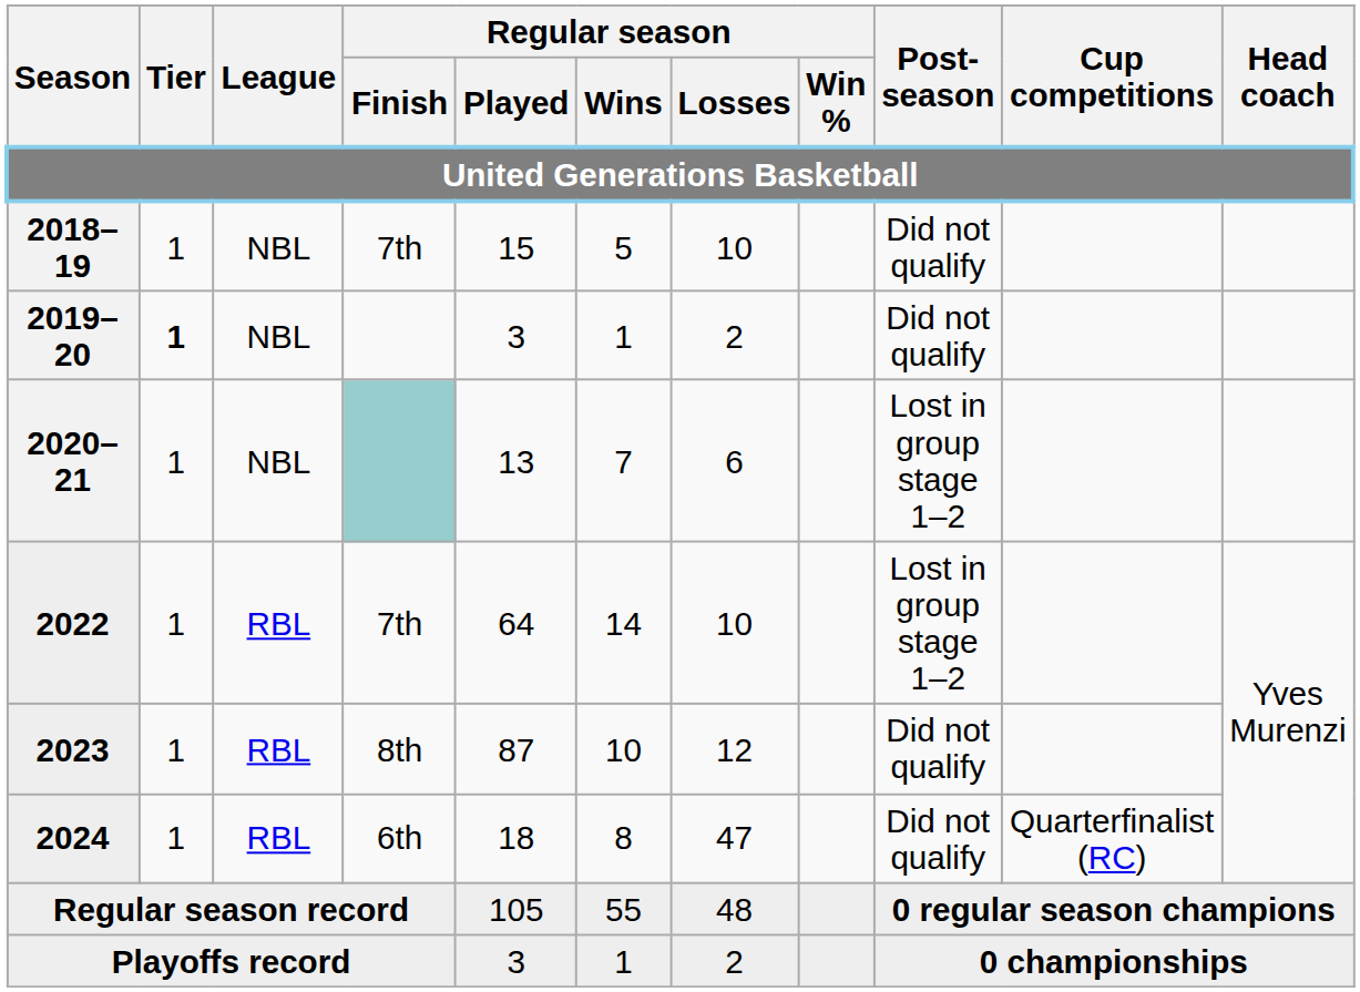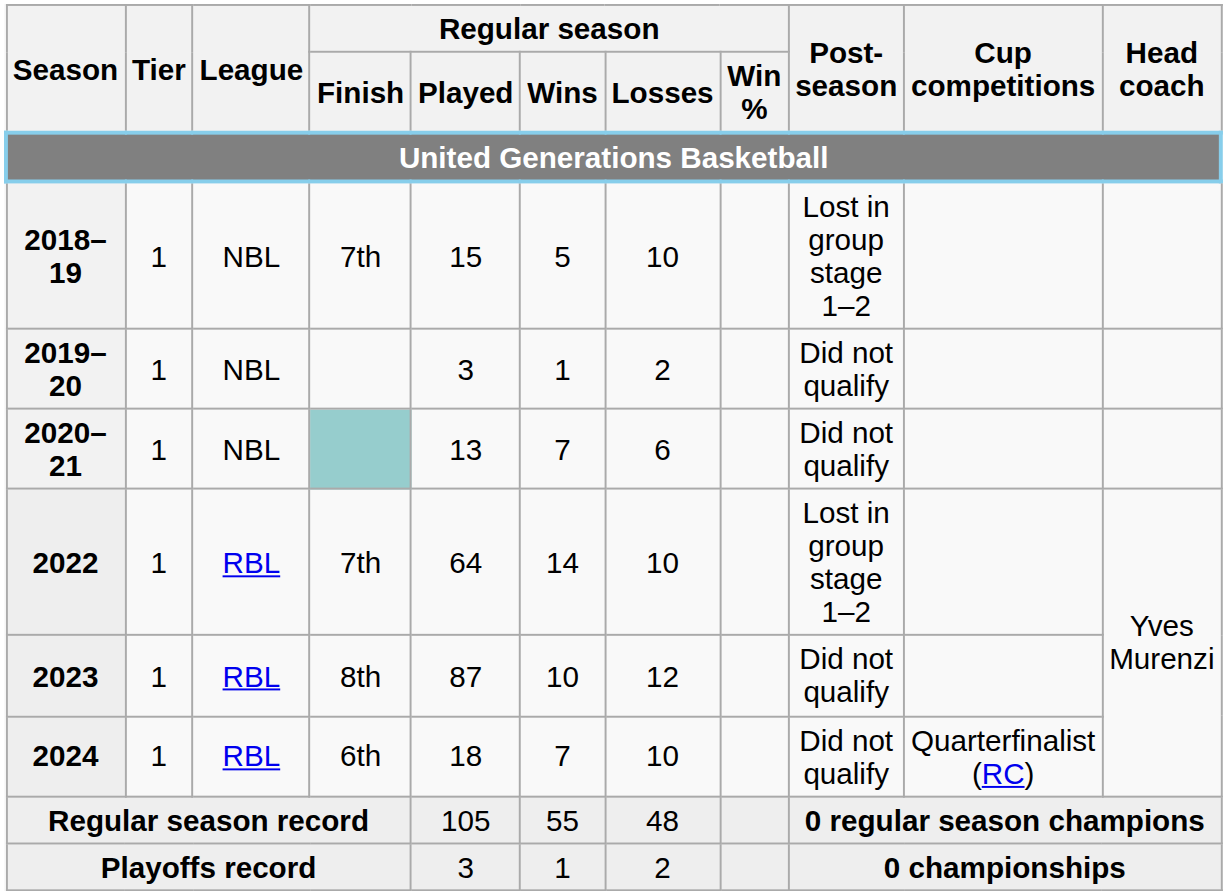 <table class="wikitable" style="font-size:95%; text-align:center">
 <tr>
 <th rowspan="2">Season</th>
 <th rowspan="2">Tier</th>
 <th rowspan="2">League</th>
 <th colspan="5">Regular season</th>
 <th rowspan="2">Post-season</th>
 <th rowspan="2">Cup competitions</th>
 <th rowspan="2">Head coach</th>
 </tr>
 <tr>
 <th>Finish</th>
 <th>Played</th>
 <th>Wins</th>
 <th>Losses</th>
 <th>Win %</th>
 </tr>
 <tr>
 <td colspan="13" align="center" style="background:grey; color:white; border:2px solid skyblue"><strong>United Generations Basketball</strong></td>
 </tr>
 <tr>
 <th>2018–19</th>
 <td>1</td>
 <td>NBL</td>
 <td>7th</td>
 <td>15</td>
 <td>5</td>
 <td>10</td>
 <td></td>
-<td>Did not qualify</td>
+<td>Lost in group stage 1–2</td>
 <td></td>
 <td></td>
 </tr>
 <tr>
 <th>2019–20</th>
-<td><strong>1</strong></td>
+<td>1</td>
 <td>NBL</td>
 <td></td>
 <td>3</td>
 <td>1</td>
 <td>2</td>
 <td></td>
 <td>Did not qualify</td>
 <td></td>
 <td></td>
 </tr>
 <tr>
 <th>2020–21</th>
 <td>1</td>
 <td>NBL</td>
 <td style="background-color:#96CDCD;"></td>
 <td>13</td>
 <td>7</td>
 <td>6</td>
 <td></td>
-<td>Lost in group stage 1–2</td>
+<td style="text-align:center;">Did not qualify</td>
 <td></td>
 <td></td>
 </tr>
 <tr>
 <th style="background:#eee;">2022</th>
 <td style="text-align:center;">1</td>
 <td style="text-align:center;"><a href='#'>RBL</a></td>
 <td style="text-align:center;">7th</td>
 <td style="text-align:center;">64</td>
 <td style="text-align:center;">14</td>
 <td style="text-align:center;">10</td>
 <td style="text-align:center;"></td>
 <td>Lost in group stage 1–2</td>
 <td></td>
 <td rowspan="3">Yves Murenzi</td>
 </tr>
 <tr>
 <th style="background:#eee;">2023</th>
 <td style="text-align:center;">1</td>
 <td style="text-align:center;"><a href='#'>RBL</a></td>
 <td>8th</td>
 <td style="text-align:center;">87</td>
 <td style="text-align:center;">10</td>
 <td style="text-align:center;">12</td>
 <td style="text-align:center;"></td>
 <td style="text-align:center;">Did not qualify</td>
 <td></td>
 </tr>
 <tr>
 <th style="background:#eee;">2024</th>
 <td style="text-align:center;">1</td>
 <td style="text-align:center;"><a href='#'>RBL</a></td>
 <td style="text-align:center;">6th</td>
 <td style="text-align:center;">18</td>
-<td style="text-align:center;">8</td>
-<td style="text-align:center;">47</td>
+<td style="text-align:center;">7</td>
+<td style="text-align:center;">10</td>
 <td style="text-align:center;"></td>
 <td style="text-align:center;">Did not qualify</td>
 <td>Quarterfinalist (<a href='#'>RC</a>)</td>
 </tr>
 <tr>
 <th colspan="4" style="background:#eee;">Regular season record</th>
 <td style="background:#eee;">105</td>
 <td style="background:#eee;">55</td>
 <td style="background:#eee;">48</td>
 <td style="background:#eee;"></td>
 <td colspan="3" style="background:#eee;"><strong>0 regular season champions</strong></td>
 </tr>
 <tr>
 <th colspan="4" style="background:#eee;">Playoffs record</th>
 <td style="background:#eee;">3</td>
 <td style="background:#eee;">1</td>
 <td style="background:#eee;">2</td>
 <td style="background:#eee;"></td>
 <td colspan="3" style="background:#eee;"><strong>0 championships</strong></td>
 </tr>
 </table>
